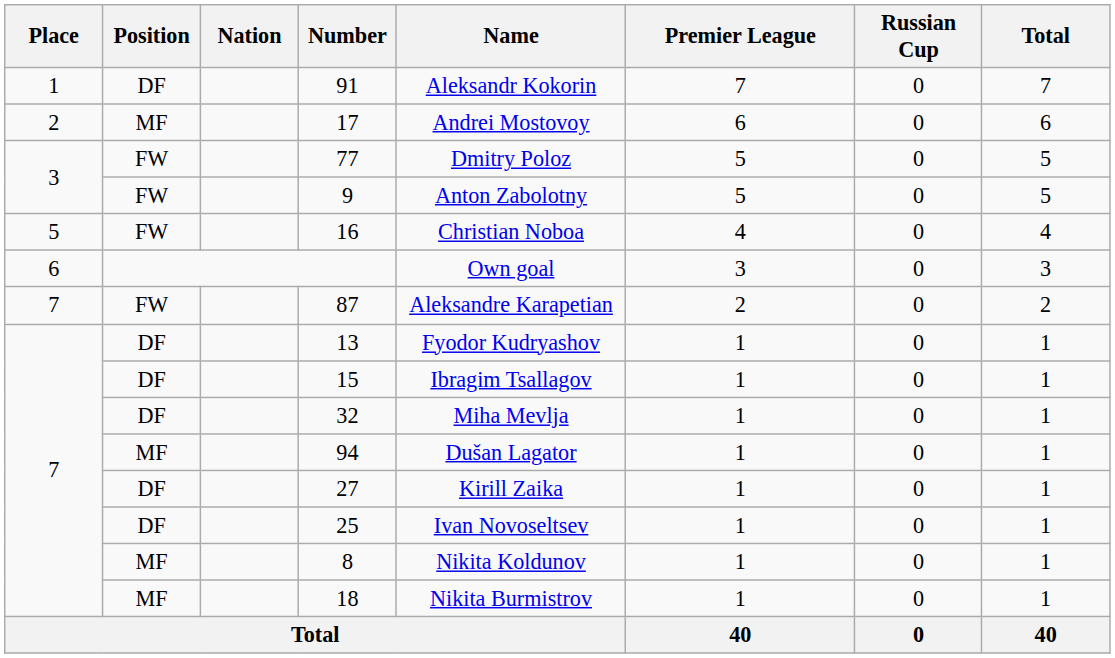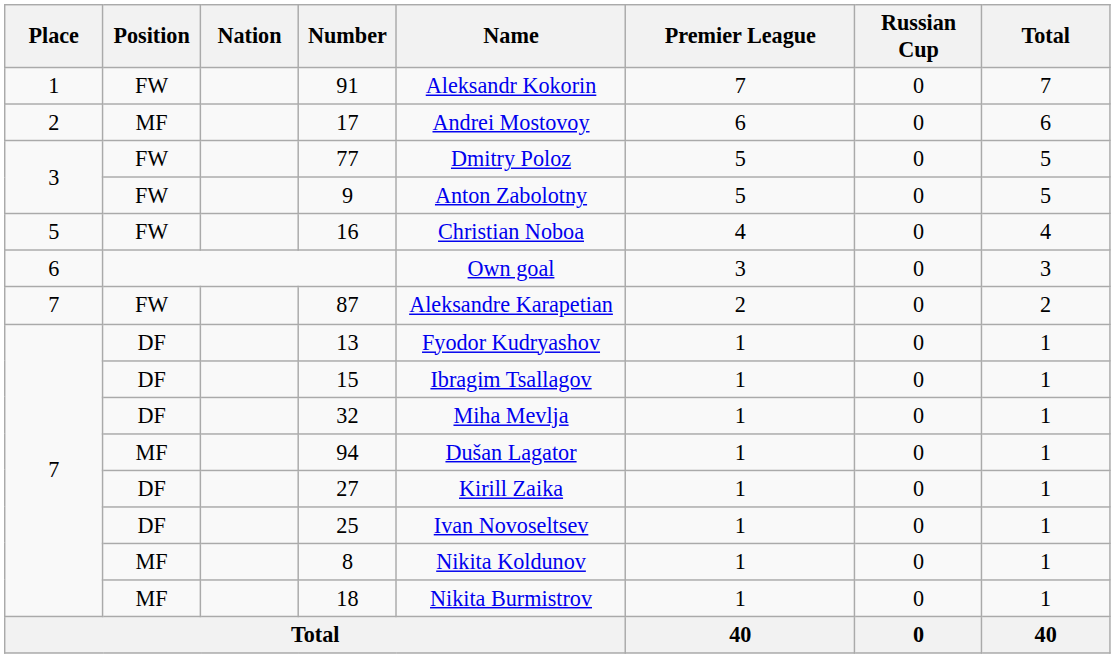 <table class="wikitable" style="font-size: 95%; text-align: center;">
 <tr>
 <th width=60>Place</th>
 <th width=60>Position</th>
 <th width=60>Nation</th>
 <th width=60>Number</th>
 <th width=150>Name</th>
 <th width=150>Premier League</th>
 <th width=80>Russian Cup</th>
 <th width=80>Total</th>
 </tr>
 <tr>
 <td>1</td>
-<td>DF</td>
+<td>FW</td>
 <td></td>
 <td>91</td>
 <td><a href='#'>Aleksandr Kokorin</a></td>
 <td>7</td>
 <td>0</td>
 <td>7</td>
 </tr>
 <tr>
 <td>2</td>
 <td>MF</td>
 <td></td>
 <td>17</td>
 <td><a href='#'>Andrei Mostovoy</a></td>
 <td>6</td>
 <td>0</td>
 <td>6</td>
 </tr>
 <tr>
 <td rowspan="2">3</td>
 <td>FW</td>
 <td></td>
 <td>77</td>
 <td><a href='#'>Dmitry Poloz</a></td>
 <td>5</td>
 <td>0</td>
 <td>5</td>
 </tr>
 <tr>
 <td>FW</td>
 <td></td>
 <td>9</td>
 <td><a href='#'>Anton Zabolotny</a></td>
 <td>5</td>
 <td>0</td>
 <td>5</td>
 </tr>
 <tr>
 <td>5</td>
 <td>FW</td>
 <td></td>
 <td>16</td>
 <td><a href='#'>Christian Noboa</a></td>
 <td>4</td>
 <td>0</td>
 <td>4</td>
 </tr>
 <tr>
 <td>6</td>
 <td colspan="3"></td>
 <td><a href='#'>Own goal</a></td>
 <td>3</td>
 <td>0</td>
 <td>3</td>
 </tr>
 <tr>
 <td>7</td>
 <td>FW</td>
 <td></td>
 <td>87</td>
 <td><a href='#'>Aleksandre Karapetian</a></td>
 <td>2</td>
 <td>0</td>
 <td>2</td>
 </tr>
 <tr>
 <td rowspan="8">7</td>
 <td>DF</td>
 <td></td>
 <td>13</td>
 <td><a href='#'>Fyodor Kudryashov</a></td>
 <td>1</td>
 <td>0</td>
 <td>1</td>
 </tr>
 <tr>
 <td>DF</td>
 <td></td>
 <td>15</td>
 <td><a href='#'>Ibragim Tsallagov</a></td>
 <td>1</td>
 <td>0</td>
 <td>1</td>
 </tr>
 <tr>
 <td>DF</td>
 <td></td>
 <td>32</td>
 <td><a href='#'>Miha Mevlja</a></td>
 <td>1</td>
 <td>0</td>
 <td>1</td>
 </tr>
 <tr>
 <td>MF</td>
 <td></td>
 <td>94</td>
 <td><a href='#'>Dušan Lagator</a></td>
 <td>1</td>
 <td>0</td>
 <td>1</td>
 </tr>
 <tr>
 <td>DF</td>
 <td></td>
 <td>27</td>
 <td><a href='#'>Kirill Zaika</a></td>
 <td>1</td>
 <td>0</td>
 <td>1</td>
 </tr>
 <tr>
 <td>DF</td>
 <td></td>
 <td>25</td>
 <td><a href='#'>Ivan Novoseltsev</a></td>
 <td>1</td>
 <td>0</td>
 <td>1</td>
 </tr>
 <tr>
 <td>MF</td>
 <td></td>
 <td>8</td>
 <td><a href='#'>Nikita Koldunov</a></td>
 <td>1</td>
 <td>0</td>
 <td>1</td>
 </tr>
 <tr>
 <td>MF</td>
 <td></td>
 <td>18</td>
 <td><a href='#'>Nikita Burmistrov</a></td>
 <td>1</td>
 <td>0</td>
 <td>1</td>
 </tr>
 <tr>
 <th colspan=5>Total</th>
 <th>40</th>
 <th>0</th>
 <th>40</th>
 </tr>
 </table>
